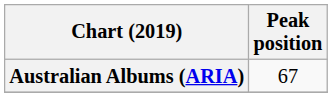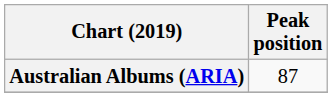 <table class="wikitable sortable plainrowheaders" style="text-align:center">
 <tr>
 <th scope="col">Chart (2019)</th>
 <th scope="col">Peak<br>position</th>
 </tr>
 <tr>
 <th scope="row">Australian Albums (<a href='#'>ARIA</a>)</th>
-<td>67</td>
+<td>87</td>
 </tr>
 <tr>
 </tr>
 <tr>
 </tr>
 <tr>
 </tr>
 <tr>
 </tr>
 <tr>
 </tr>
 <tr>
 </tr>
 <tr>
 </tr>
 <tr>
 </tr>
 <tr>
 </tr>
 <tr>
 </tr>
 <tr>
 </tr>
 <tr>
 </tr>
 <tr>
 </tr>
 </table>
